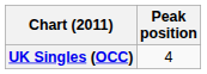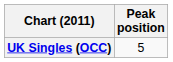 <table class="wikitable plainrowheaders">
 <tr>
 <th>Chart (2011)</th>
 <th>Peak<br>position</th>
 </tr>
 <tr>
 <th scope="row"><a href='#'>UK Singles</a> (<a href='#'>OCC</a>)</th>
-<td align="center">4</td>
+<td align="center">5</td>
 </tr>
 </table>
